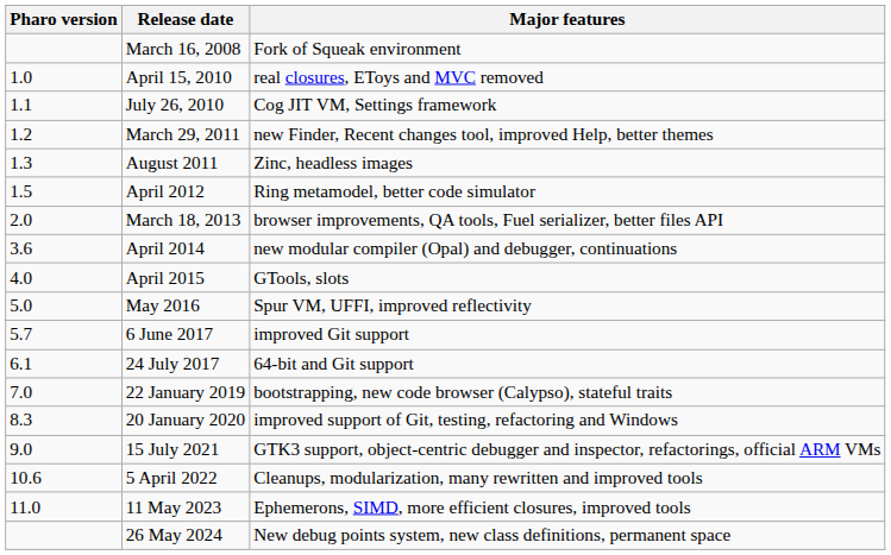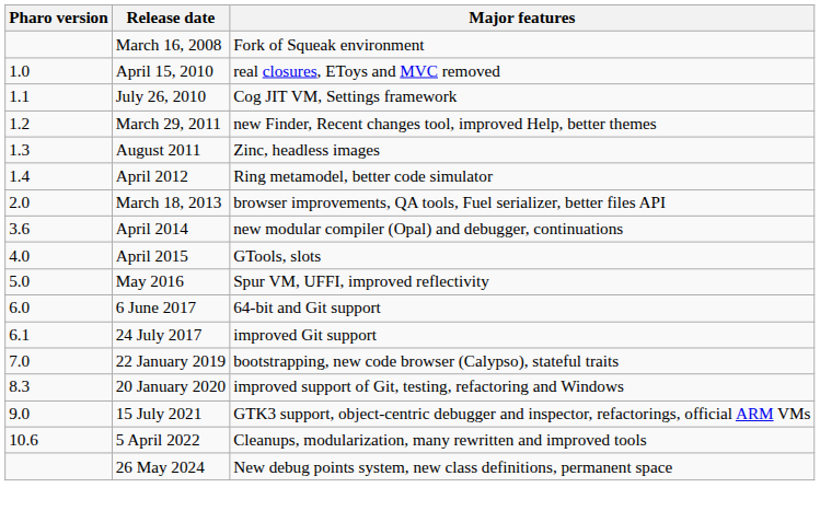 <table class="wikitable" style="margin-left: 1em;">
 <tr>
 <th>Pharo version</th>
 <th>Release date</th>
 <th>Major features</th>
 </tr>
 <tr>
 <td></td>
 <td>March 16, 2008</td>
 <td>Fork of Squeak environment</td>
 </tr>
 <tr>
 <td>1.0</td>
 <td>April 15, 2010</td>
 <td>real <a href='#'>closures</a>, EToys and <a href='#'>MVC</a> removed</td>
 </tr>
 <tr>
 <td>1.1</td>
 <td>July 26, 2010</td>
 <td>Cog JIT VM, Settings framework</td>
 </tr>
 <tr>
 <td>1.2</td>
 <td>March 29, 2011</td>
 <td>new Finder, Recent changes tool, improved Help, better themes</td>
 </tr>
 <tr>
 <td>1.3</td>
 <td>August 2011</td>
 <td>Zinc, headless images</td>
 </tr>
 <tr>
-<td>1.5</td>
+<td>1.4</td>
 <td>April 2012</td>
 <td>Ring metamodel, better code simulator</td>
 </tr>
 <tr>
 <td>2.0</td>
 <td>March 18, 2013</td>
 <td>browser improvements, QA tools, Fuel serializer, better files API</td>
 </tr>
 <tr>
 <td>3.6</td>
 <td>April 2014</td>
 <td>new modular compiler (Opal) and debugger, continuations</td>
 </tr>
 <tr>
 <td>4.0</td>
 <td>April 2015</td>
 <td>GTools, slots</td>
 </tr>
 <tr>
 <td>5.0</td>
 <td>May 2016</td>
 <td>Spur VM, UFFI, improved reflectivity</td>
 </tr>
 <tr>
-<td>5.7</td>
+<td>6.0</td>
 <td>6 June 2017</td>
-<td>improved Git support</td>
+<td>64-bit and Git support</td>
 </tr>
 <tr>
 <td>6.1</td>
 <td>24 July 2017</td>
-<td>64-bit and Git support</td>
+<td>improved Git support</td>
 </tr>
 <tr>
 <td>7.0</td>
 <td>22 January 2019</td>
 <td>bootstrapping, new code browser (Calypso), stateful traits</td>
 </tr>
 <tr>
 <td>8.3</td>
 <td>20 January 2020</td>
 <td>improved support of Git, testing, refactoring and Windows</td>
 </tr>
 <tr>
 <td>9.0</td>
 <td>15 July 2021</td>
 <td>GTK3 support, object-centric debugger and inspector, refactorings, official <a href='#'>ARM</a> VMs</td>
 </tr>
 <tr>
 <td>10.6</td>
 <td>5 April 2022</td>
 <td>Cleanups, modularization, many rewritten and improved tools</td>
 </tr>
 <tr>
-<td>11.0</td>
-<td>11 May 2023</td>
-<td>Ephemerons, <a href='#'>SIMD</a>, more efficient closures, improved tools</td>
-</tr>
-<tr>
 <td></td>
 <td>26 May 2024</td>
 <td>New debug points system, new class definitions, permanent space</td>
 </tr>
 </table>
